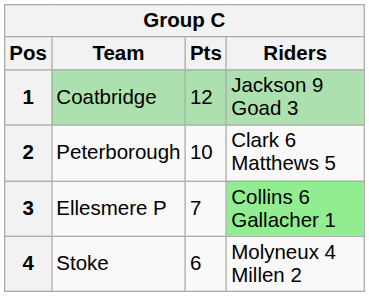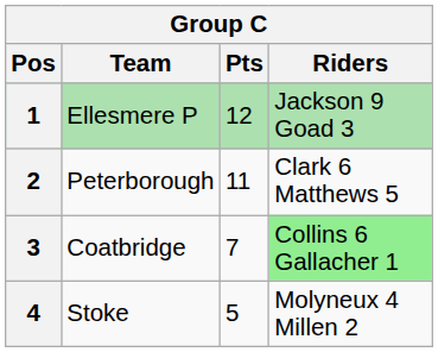 <table class="wikitable">
 <tr>
 <th colspan="4">Group C</th>
 </tr>
 <tr>
 <th width=20>Pos</th>
 <th width=80>Team</th>
 <th width=20>Pts</th>
 <th width=100>Riders</th>
 </tr>
 <tr style="background:#ACE1AF;">
 <th>1</th>
-<td>Coatbridge</td>
+<td>Ellesmere P</td>
 <td>12</td>
 <td>Jackson 9<br>Goad 3</td>
 </tr>
 <tr>
 <th>2</th>
 <td>Peterborough</td>
-<td>10</td>
+<td>11</td>
 <td>Clark 6<br>Matthews 5</td>
 </tr>
 <tr>
 <th>3</th>
-<td>Ellesmere P</td>
+<td>Coatbridge</td>
 <td>7</td>
 <td style="background: lightgreen;">Collins 6<br>Gallacher 1</td>
 </tr>
 <tr>
 <th>4</th>
 <td>Stoke</td>
-<td>6</td>
+<td>5</td>
 <td>Molyneux 4<br>Millen 2</td>
 </tr>
 </table>
